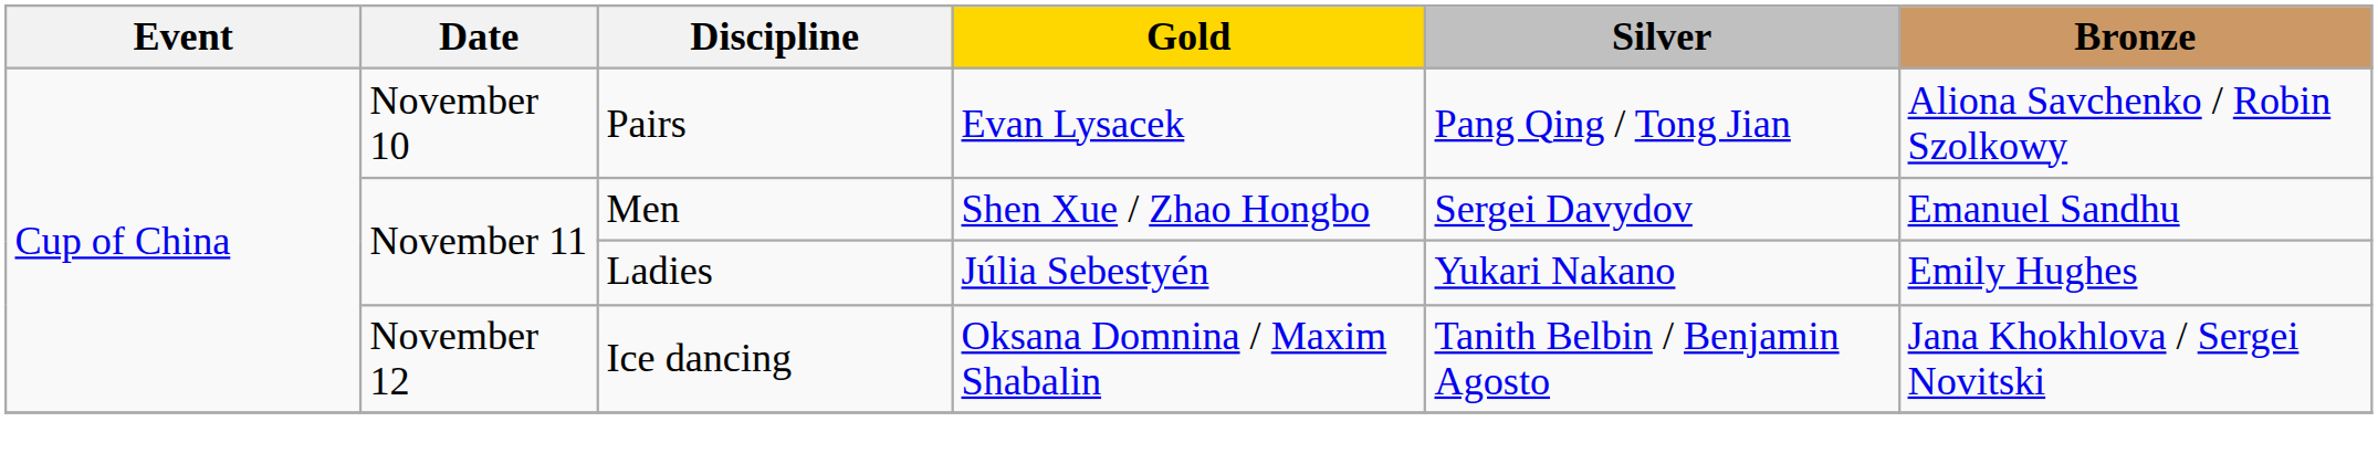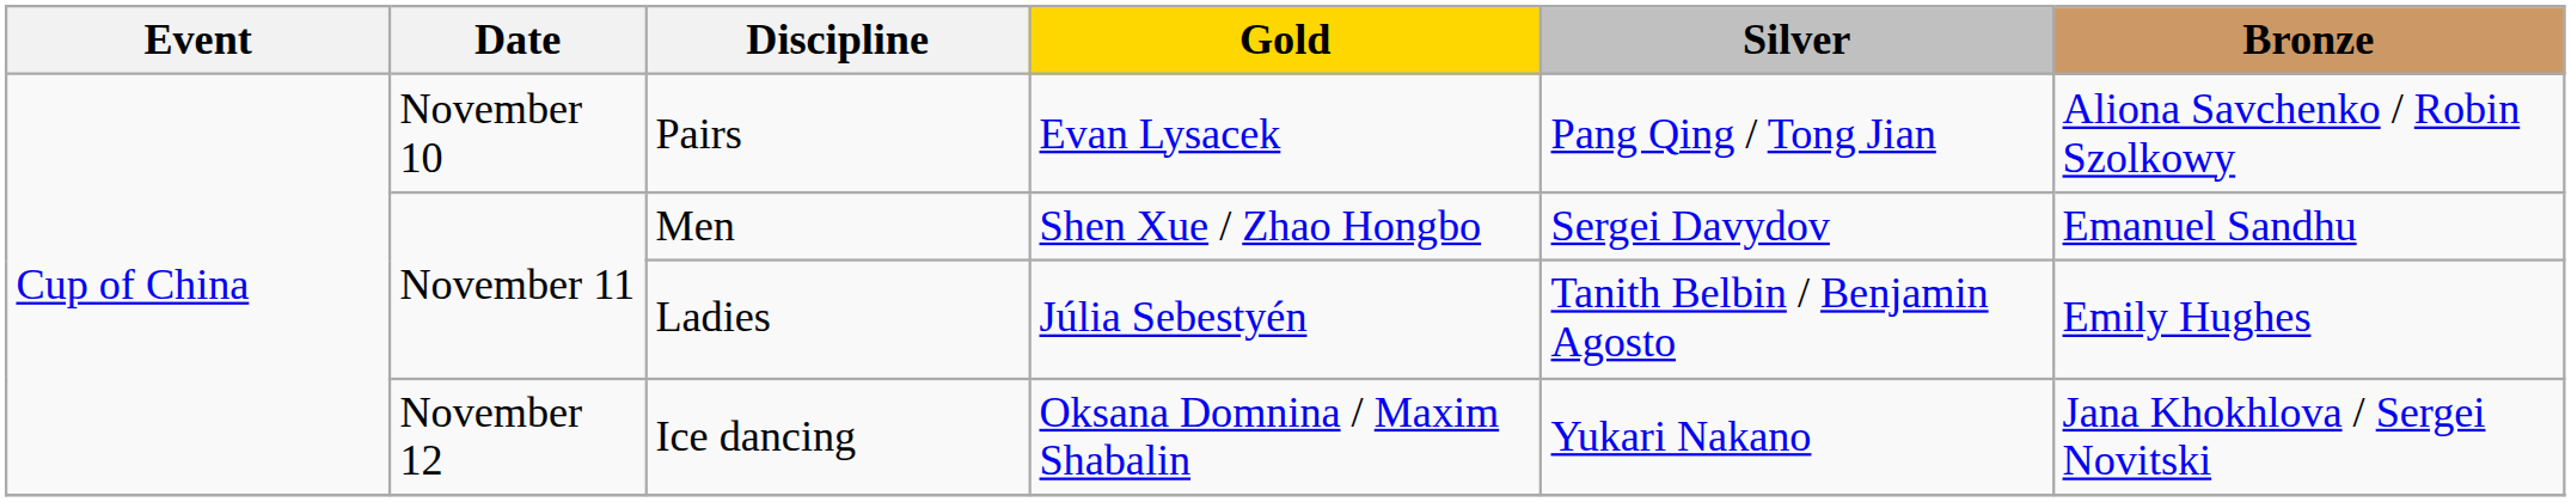 <table class="wikitable" width="75%">
 <tr>
 <th width="15%">Event</th>
 <th width="10%">Date</th>
 <th width="15%">Discipline</th>
 <td width = "20%" align="center" bgcolor="gold"><strong>Gold</strong></td>
 <td width = "20%" align="center" bgcolor="silver"><strong>Silver</strong></td>
 <td width = "20%" align="center" bgcolor="cc9966"><strong>Bronze</strong></td>
 </tr>
 <tr>
 <td rowspan = 4> <a href='#'>Cup of China</a></td>
 <td>November 10</td>
 <td>Pairs</td>
 <td> <a href='#'>Evan Lysacek</a></td>
 <td> <a href='#'>Pang Qing</a> / <a href='#'>Tong Jian</a></td>
 <td> <a href='#'>Aliona Savchenko</a> / <a href='#'>Robin Szolkowy</a></td>
 </tr>
 <tr>
 <td rowspan = 2>November 11</td>
 <td>Men</td>
 <td> <a href='#'>Shen Xue</a> / <a href='#'>Zhao Hongbo</a></td>
 <td> <a href='#'>Sergei Davydov</a></td>
 <td> <a href='#'>Emanuel Sandhu</a></td>
 </tr>
 <tr>
 <td>Ladies</td>
 <td> <a href='#'>Júlia Sebestyén</a></td>
-<td> <a href='#'>Yukari Nakano</a></td>
+<td> <a href='#'>Tanith Belbin</a> / <a href='#'>Benjamin Agosto</a></td>
 <td> <a href='#'>Emily Hughes</a></td>
 </tr>
 <tr>
 <td>November 12</td>
 <td>Ice dancing</td>
 <td> <a href='#'>Oksana Domnina</a> / <a href='#'>Maxim Shabalin</a></td>
-<td> <a href='#'>Tanith Belbin</a> / <a href='#'>Benjamin Agosto</a></td>
+<td> <a href='#'>Yukari Nakano</a></td>
 <td> <a href='#'>Jana Khokhlova</a> / <a href='#'>Sergei Novitski</a></td>
 </tr>
 <tr>
 </tr>
 </table>
